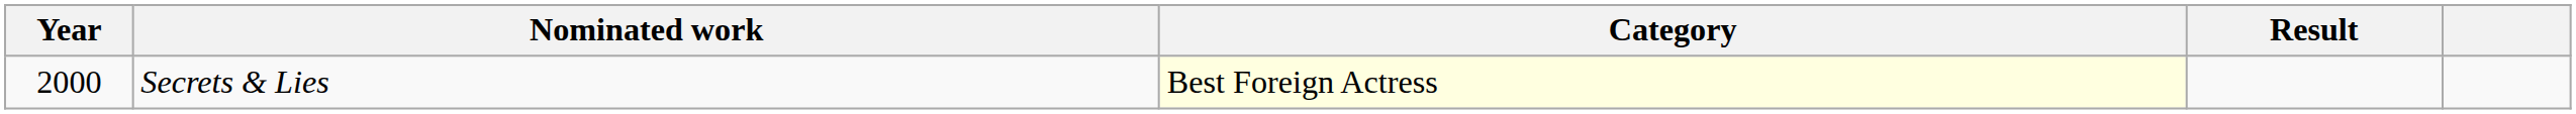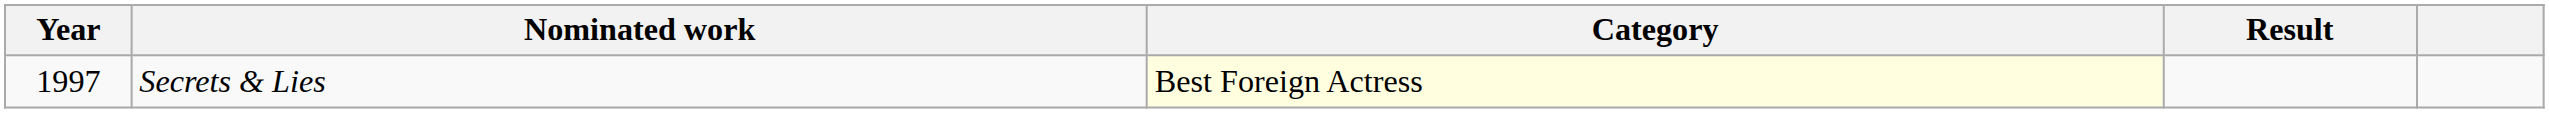 <table class="wikitable" style="width:100%;">
 <tr>
 <th width=5%>Year</th>
 <th style="width:40%;">Nominated work</th>
 <th style="width:40%;">Category</th>
 <th style="width:10%;">Result</th>
 <th width=5%></th>
 </tr>
 <tr>
-<td style="text-align:center;">2000</td>
+<td style="text-align:center;">1997</td>
 <td style="text-align:left;"><em>Secrets & Lies</em></td>
 <td style="background: lightyellow;">Best Foreign Actress</td>
 <td></td>
 <td style="text-align:center;"></td>
 </tr>
 </table>
